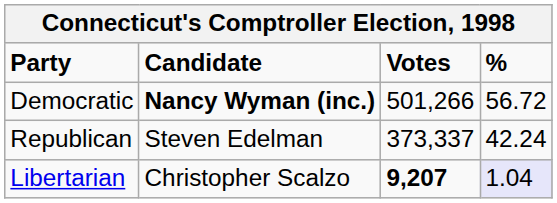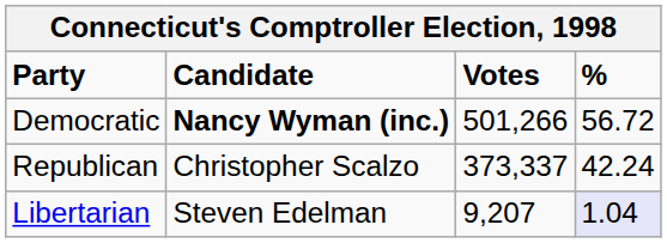 <table class="wikitable">
 <tr>
 <th colspan="4">Connecticut's Comptroller Election, 1998</th>
 </tr>
 <tr>
 <td><strong>Party</strong></td>
 <td><strong>Candidate</strong></td>
 <td><strong>Votes</strong></td>
 <td><strong>%</strong></td>
 </tr>
 <tr>
 <td>Democratic</td>
 <td><strong>Nancy Wyman (inc.)</strong></td>
 <td>501,266</td>
 <td>56.72</td>
 </tr>
 <tr>
 <td>Republican</td>
-<td>Steven Edelman</td>
+<td>Christopher Scalzo</td>
 <td>373,337</td>
 <td>42.24</td>
 </tr>
 <tr>
 <td><a href='#'>Libertarian</a></td>
-<td>Christopher Scalzo</td>
-<td><strong>9,207</strong></td>
+<td>Steven Edelman</td>
+<td>9,207</td>
 <td style="background: lavender;">1.04</td>
 </tr>
 </table>
